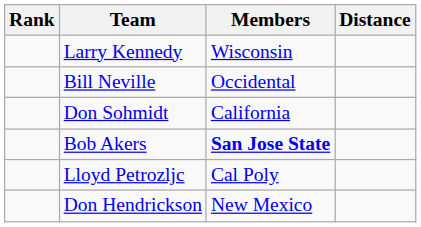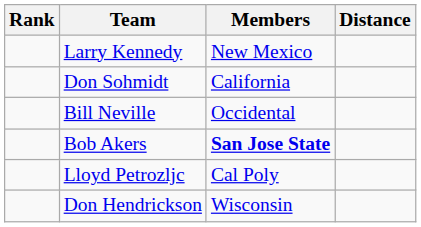 <table class="wikitable sortable" style="text-align:center">
 <tr>
 <th>Rank</th>
 <th>Team</th>
 <th>Members</th>
 <th>Distance</th>
 </tr>
 <tr>
 <td></td>
 <td align=left><a href='#'>Larry Kennedy</a></td>
-<td align="left"><a href='#'>Wisconsin</a></td>
+<td align="left"><a href='#'>New Mexico</a></td>
+<td></td>
+</tr>
+<tr>
+<td></td>
+<td align=left><a href='#'>Don Sohmidt</a></td>
+<td align="left"><a href='#'>California</a></td>
 <td></td>
 </tr>
 <tr>
 <td></td>
 <td align=left><a href='#'>Bill Neville</a></td>
 <td align="left"><a href='#'>Occidental</a></td>
-<td></td>
-</tr>
-<tr>
-<td></td>
-<td align=left><a href='#'>Don Sohmidt</a></td>
-<td align="left"><a href='#'>California</a></td>
 <td></td>
 </tr>
 <tr>
 <td></td>
 <td align=left><a href='#'>Bob Akers</a></td>
 <td align="left"><strong><a href='#'>San Jose State</a></strong></td>
 <td></td>
 </tr>
 <tr>
 <td></td>
 <td align=left><a href='#'>Lloyd Petrozljc</a></td>
 <td align="left"><a href='#'>Cal Poly</a></td>
 <td></td>
 </tr>
 <tr>
 <td></td>
 <td align=left><a href='#'>Don Hendrickson</a></td>
-<td align="left"><a href='#'>New Mexico</a></td>
+<td align="left"><a href='#'>Wisconsin</a></td>
 <td></td>
 </tr>
 </table>
